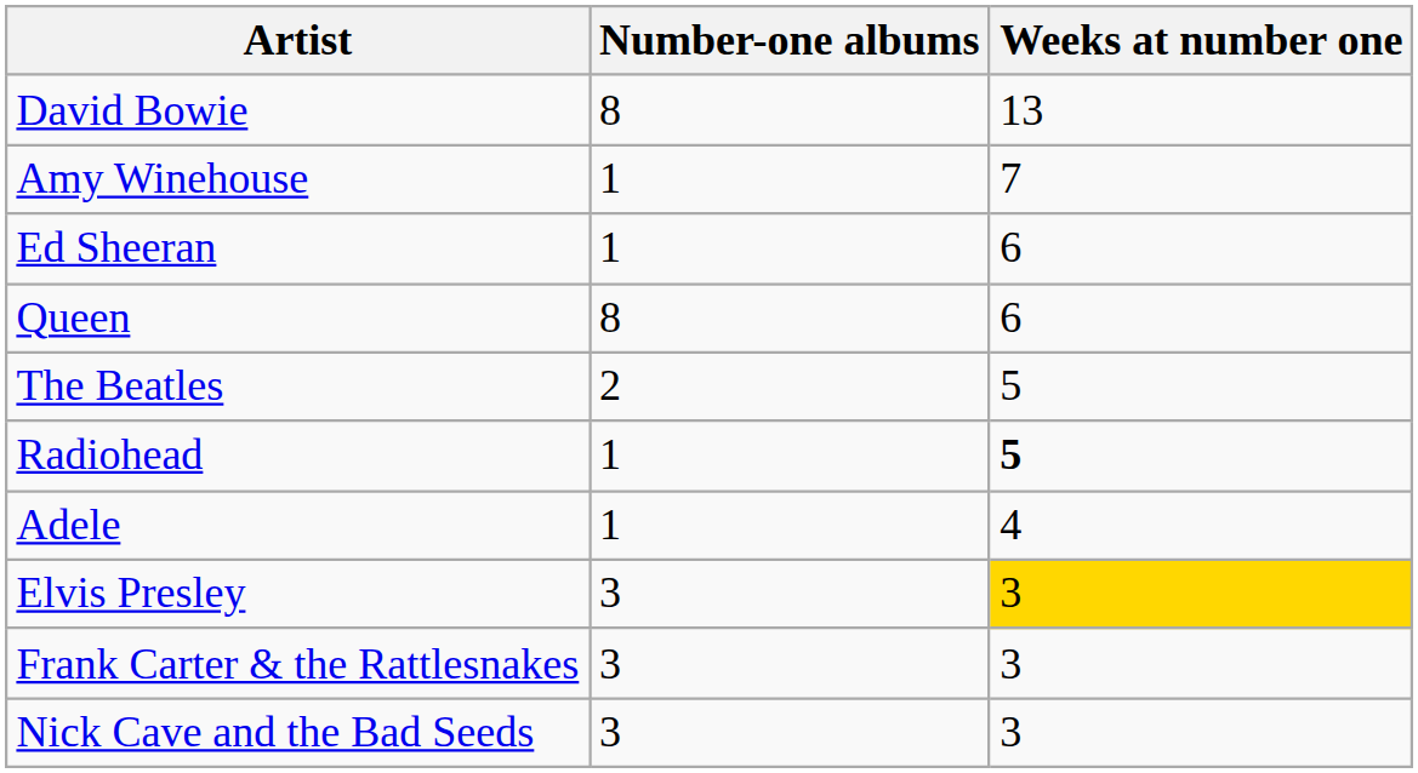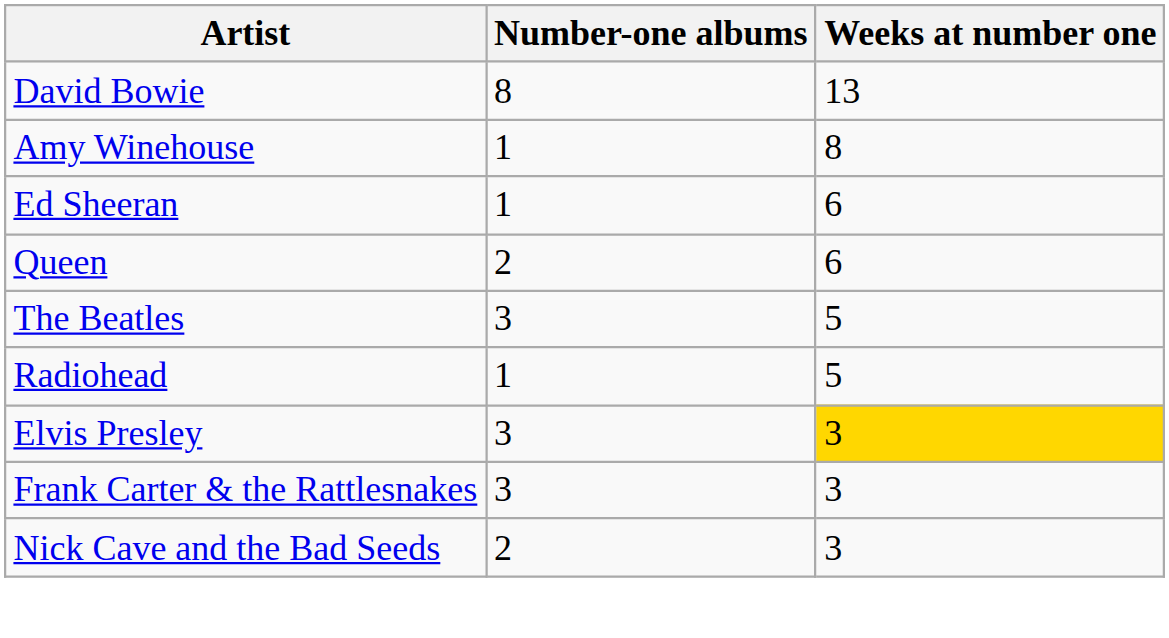 <table class="wikitable plainrowheaders sortable">
 <tr>
 <th scope=col>Artist</th>
 <th scope=col>Number-one albums</th>
 <th scope=col>Weeks at number one</th>
 </tr>
 <tr>
 <td><a href='#'>David Bowie</a></td>
 <td>8</td>
 <td>13</td>
 </tr>
 <tr>
 <td><a href='#'>Amy Winehouse</a></td>
 <td>1</td>
-<td>7</td>
+<td>8</td>
 </tr>
 <tr>
 <td><a href='#'>Ed Sheeran</a></td>
 <td>1</td>
 <td>6</td>
 </tr>
 <tr>
 <td><a href='#'>Queen</a></td>
-<td>8</td>
+<td>2</td>
 <td>6</td>
 </tr>
 <tr>
 <td><a href='#'>The Beatles</a></td>
-<td>2</td>
+<td>3</td>
 <td>5</td>
 </tr>
 <tr>
 <td><a href='#'>Radiohead</a></td>
 <td>1</td>
-<td><strong>5</strong></td>
-</tr>
-<tr>
-<td><a href='#'>Adele</a></td>
-<td>1</td>
-<td>4</td>
+<td>5</td>
 </tr>
 <tr>
 <td><a href='#'>Elvis Presley</a></td>
 <td>3</td>
 <td style="background: gold;">3</td>
 </tr>
 <tr>
 <td><a href='#'>Frank Carter & the Rattlesnakes</a></td>
 <td>3</td>
 <td>3</td>
 </tr>
 <tr>
 <td><a href='#'>Nick Cave and the Bad Seeds</a></td>
-<td>3</td>
+<td>2</td>
 <td>3</td>
 </tr>
 </table>
